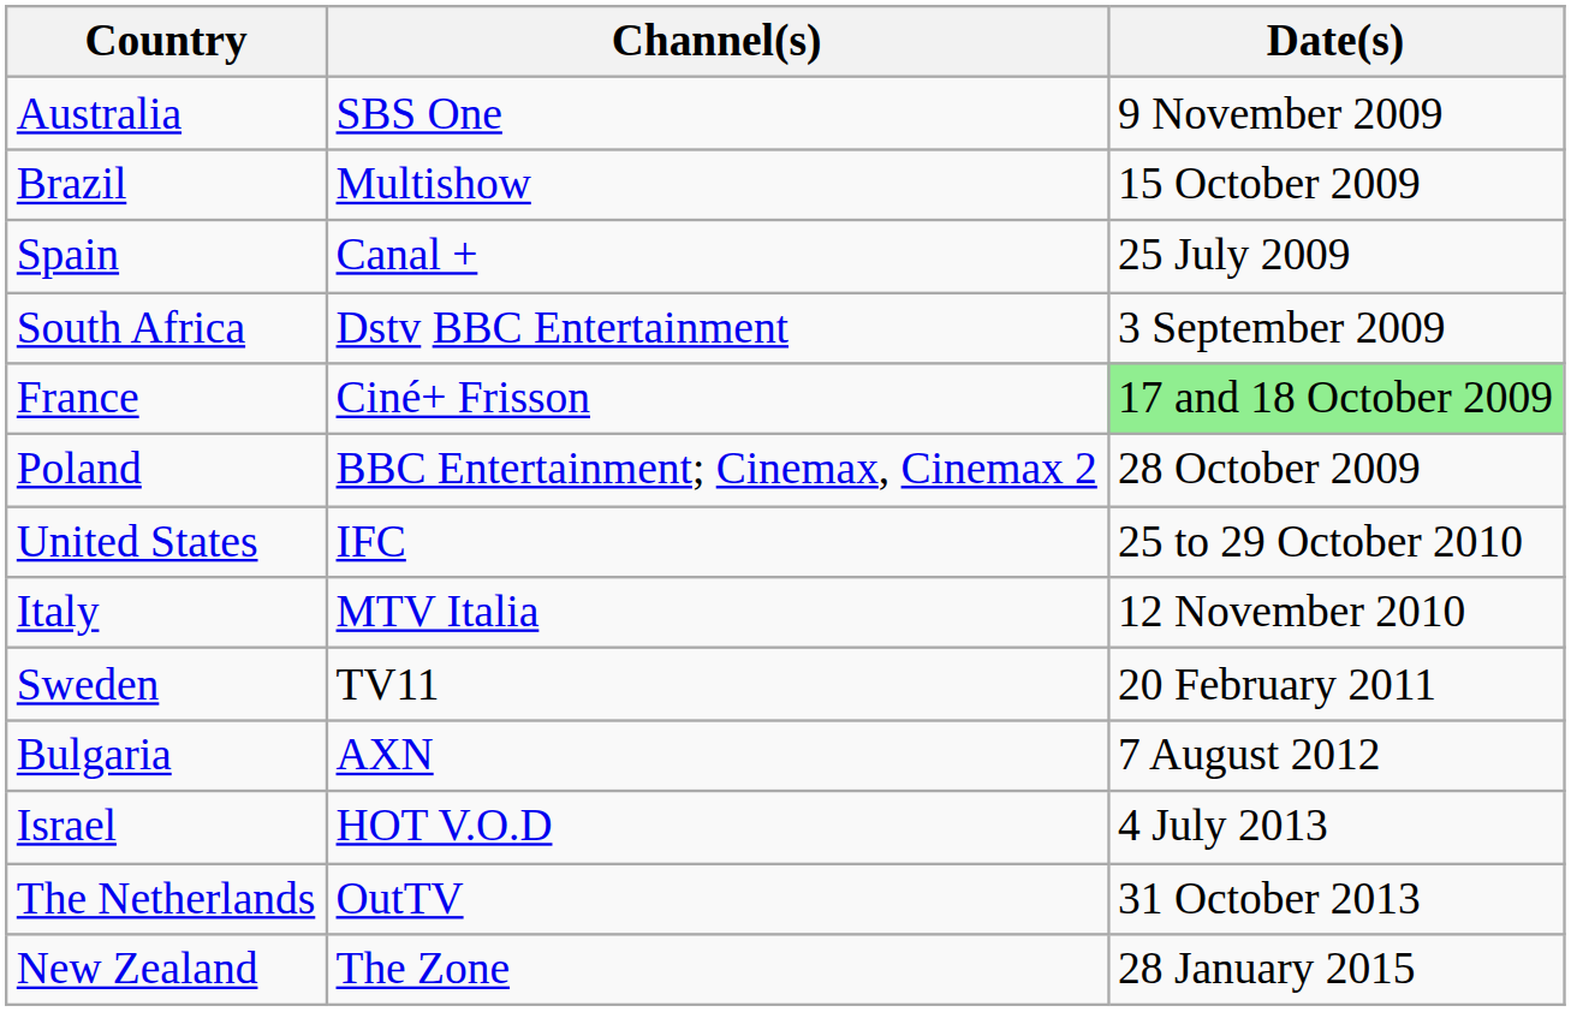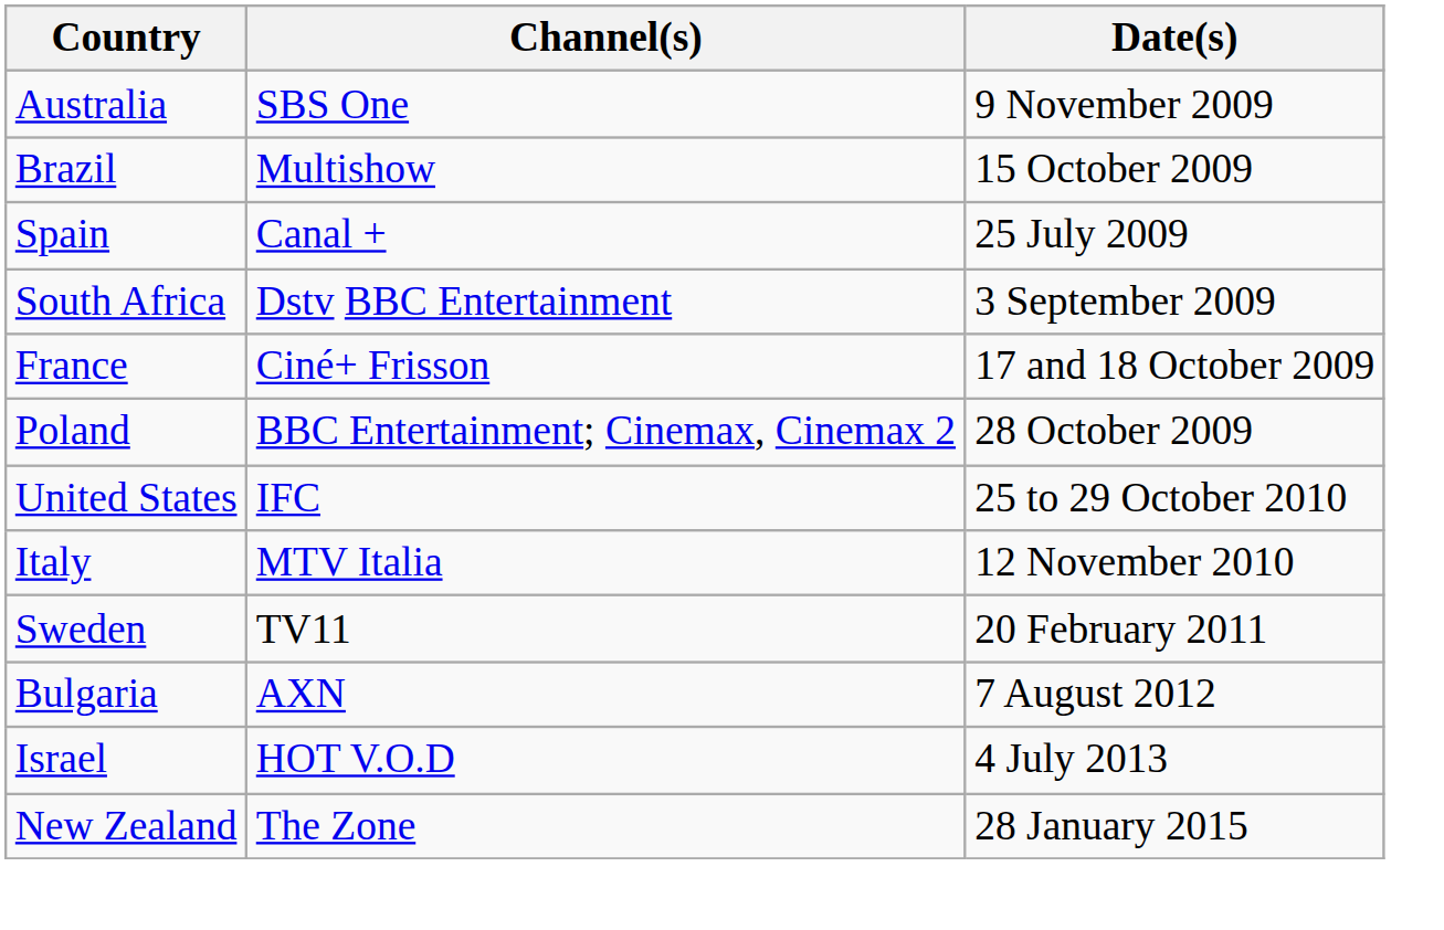 <table class="wikitable sortable">
 <tr>
 <th>Country</th>
 <th>Channel(s)</th>
 <th>Date(s)</th>
 </tr>
 <tr>
 <td><a href='#'>Australia</a></td>
 <td><a href='#'>SBS One</a></td>
 <td>9 November 2009</td>
 </tr>
 <tr>
 <td><a href='#'>Brazil</a></td>
 <td><a href='#'>Multishow</a></td>
 <td>15 October 2009</td>
 </tr>
 <tr>
 <td><a href='#'>Spain</a></td>
 <td><a href='#'>Canal +</a></td>
 <td>25 July 2009</td>
 </tr>
 <tr>
 <td><a href='#'>South Africa</a></td>
 <td><a href='#'>Dstv</a> <a href='#'>BBC Entertainment</a></td>
 <td>3 September 2009</td>
 </tr>
 <tr>
 <td><a href='#'>France</a></td>
 <td><a href='#'>Ciné+ Frisson</a></td>
-<td style="background: lightgreen;">17 and 18 October 2009</td>
+<td>17 and 18 October 2009</td>
 </tr>
 <tr>
 <td><a href='#'>Poland</a></td>
 <td><a href='#'>BBC Entertainment</a>; <a href='#'>Cinemax</a>, <a href='#'>Cinemax 2</a></td>
 <td>28 October 2009</td>
 </tr>
 <tr>
 <td><a href='#'>United States</a></td>
 <td><a href='#'>IFC</a></td>
 <td>25 to 29 October 2010</td>
 </tr>
 <tr>
 <td><a href='#'>Italy</a></td>
 <td><a href='#'>MTV Italia</a></td>
 <td>12 November 2010</td>
 </tr>
 <tr>
 <td><a href='#'>Sweden</a></td>
 <td>TV11</td>
 <td>20 February 2011</td>
 </tr>
 <tr>
 <td><a href='#'>Bulgaria</a></td>
 <td><a href='#'>AXN</a></td>
 <td>7 August 2012</td>
 </tr>
 <tr>
 <td><a href='#'>Israel</a></td>
 <td><a href='#'>HOT V.O.D</a></td>
 <td>4 July 2013</td>
 </tr>
 <tr>
-<td><a href='#'>The Netherlands</a></td>
-<td><a href='#'>OutTV</a></td>
-<td>31 October 2013</td>
-</tr>
-<tr>
 <td><a href='#'>New Zealand</a></td>
 <td><a href='#'>The Zone</a></td>
 <td>28 January 2015</td>
 </tr>
 </table>
